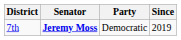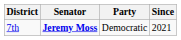 <table class="wikitable">
 <tr>
 <th>District</th>
 <th>Senator</th>
 <th>Party</th>
 <th>Since</th>
 </tr>
 <tr>
 <td><a href='#'>7th</a></td>
 <td><strong><a href='#'>Jeremy Moss</a></strong></td>
 <td>Democratic</td>
-<td>2019</td>
+<td>2021</td>
 </tr>
 </table>
